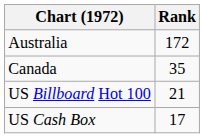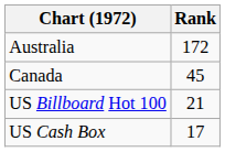 <table class="wikitable sortable">
 <tr>
 <th align="left">Chart (1972)</th>
 <th style="text-align:center;">Rank</th>
 </tr>
 <tr>
 <td>Australia</td>
 <td style="text-align:center;">172</td>
 </tr>
 <tr>
 <td>Canada</td>
-<td style="text-align:center;">35</td>
+<td style="text-align:center;">45</td>
 </tr>
 <tr>
 <td>US <em><a href='#'>Billboard</a></em> <a href='#'>Hot 100</a></td>
 <td style="text-align:center;">21</td>
 </tr>
 <tr>
 <td>US <em>Cash Box</em> </td>
 <td style="text-align:center;">17</td>
 </tr>
 </table>
